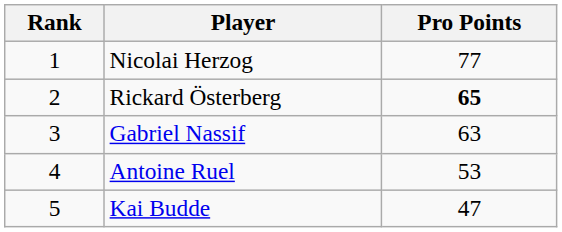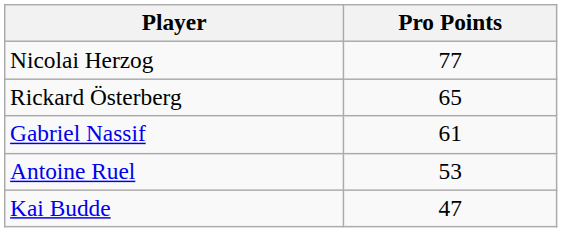 <table class="wikitable" width=30%>
 <tr>
-<th>Rank</th>
 <th>Player</th>
 <th>Pro Points</th>
 </tr>
 <tr>
-<td align=center>1</td>
 <td> Nicolai Herzog</td>
 <td align=center>77</td>
 </tr>
 <tr>
-<td align=center>2</td>
 <td> Rickard Österberg</td>
-<td align=center><strong>65</strong></td>
+<td align=center>65</td>
 </tr>
 <tr>
-<td align=center>3</td>
 <td> <a href='#'>Gabriel Nassif</a></td>
-<td align=center>63</td>
+<td align=center>61</td>
 </tr>
 <tr>
-<td align=center>4</td>
 <td> <a href='#'>Antoine Ruel</a></td>
 <td align=center>53</td>
 </tr>
 <tr>
-<td align=center>5</td>
 <td> <a href='#'>Kai Budde</a></td>
 <td align=center>47</td>
 </tr>
 </table>
